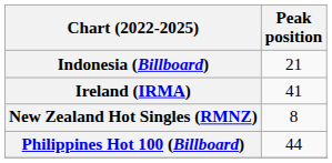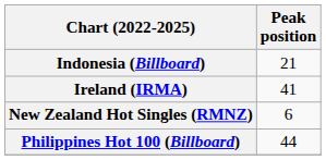 <table class="wikitable sortable plainrowheaders" style="text-align:center">
 <tr>
 <th scope="col">Chart (2022-2025)</th>
 <th scope="col">Peak<br>position</th>
 </tr>
 <tr>
 <th scope="row">Indonesia (<em><a href='#'>Billboard</a></em>)</th>
 <td>21</td>
 </tr>
 <tr>
 <th scope="row">Ireland (<a href='#'>IRMA</a>)</th>
 <td>41</td>
 </tr>
 <tr>
 <th scope="row">New Zealand Hot Singles (<a href='#'>RMNZ</a>)</th>
-<td>8</td>
+<td>6</td>
 </tr>
 <tr>
 <th scope="row"><a href='#'>Philippines Hot 100</a> (<em><a href='#'>Billboard</a></em>)</th>
 <td>44</td>
 </tr>
 <tr>
 </tr>
 <tr>
 </tr>
 </table>
